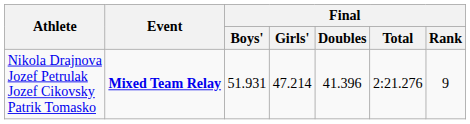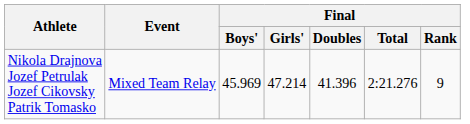 <table class="wikitable">
 <tr>
 <th rowspan="2">Athlete</th>
 <th rowspan="2">Event</th>
 <th colspan="5">Final</th>
 </tr>
 <tr>
 <th>Boys'</th>
 <th>Girls'</th>
 <th>Doubles</th>
 <th>Total</th>
 <th>Rank</th>
 </tr>
 <tr>
 <td><a href='#'>Nikola Drajnova</a><br><a href='#'>Jozef Petrulak</a><br><a href='#'>Jozef Cikovsky</a><br><a href='#'>Patrik Tomasko</a></td>
-<td><strong><a href='#'>Mixed Team Relay</a></strong></td>
-<td align="center">51.931</td>
+<td><a href='#'>Mixed Team Relay</a></td>
+<td align="center">45.969</td>
 <td align="center">47.214</td>
 <td align="center">41.396</td>
 <td align="center">2:21.276</td>
 <td align="center">9</td>
 </tr>
 </table>
